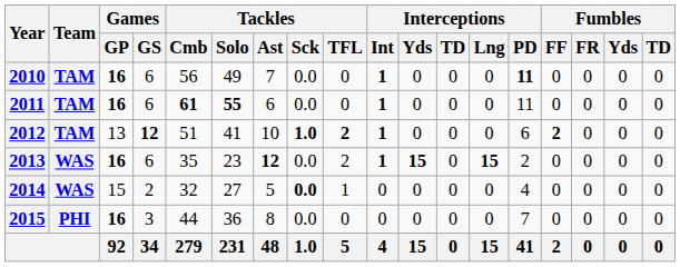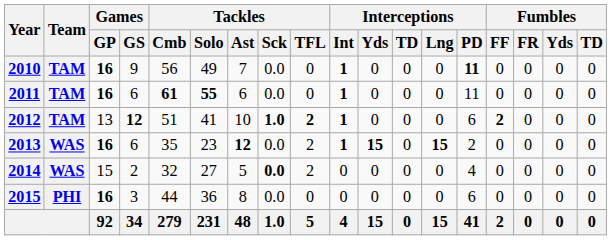 <table class="wikitable" style="text-align:center">
 <tr>
 <th rowspan="2">Year</th>
 <th rowspan="2">Team</th>
 <th colspan="2">Games</th>
 <th colspan="5">Tackles</th>
 <th colspan="5">Interceptions</th>
 <th colspan="4">Fumbles</th>
 </tr>
 <tr>
 <th>GP</th>
 <th>GS</th>
 <th>Cmb</th>
 <th>Solo</th>
 <th>Ast</th>
 <th>Sck</th>
 <th>TFL</th>
 <th>Int</th>
 <th>Yds</th>
 <th>TD</th>
 <th>Lng</th>
 <th>PD</th>
 <th>FF</th>
 <th>FR</th>
 <th>Yds</th>
 <th>TD</th>
 </tr>
 <tr>
 <th><a href='#'>2010</a></th>
 <th><a href='#'>TAM</a></th>
 <td><strong>16</strong></td>
-<td>6</td>
+<td>9</td>
 <td>56</td>
 <td>49</td>
 <td>7</td>
 <td>0.0</td>
 <td>0</td>
 <td><strong>1</strong></td>
 <td>0</td>
 <td>0</td>
 <td>0</td>
 <td><strong>11</strong></td>
 <td>0</td>
 <td>0</td>
 <td>0</td>
 <td>0</td>
 </tr>
 <tr>
 <th><a href='#'>2011</a></th>
 <th><a href='#'>TAM</a></th>
 <td><strong>16</strong></td>
 <td>6</td>
 <td><strong>61</strong></td>
 <td><strong>55</strong></td>
 <td>6</td>
 <td>0.0</td>
 <td>0</td>
 <td><strong>1</strong></td>
 <td>0</td>
 <td>0</td>
 <td>0</td>
 <td>11</td>
 <td>0</td>
 <td>0</td>
 <td>0</td>
 <td>0</td>
 </tr>
 <tr>
 <th><a href='#'>2012</a></th>
 <th><a href='#'>TAM</a></th>
 <td>13</td>
 <td><strong>12</strong></td>
 <td>51</td>
 <td>41</td>
 <td>10</td>
 <td><strong>1.0</strong></td>
 <td><strong>2</strong></td>
 <td><strong>1</strong></td>
 <td>0</td>
 <td>0</td>
 <td>0</td>
 <td>6</td>
 <td><strong>2</strong></td>
 <td>0</td>
 <td>0</td>
 <td>0</td>
 </tr>
 <tr>
 <th><a href='#'>2013</a></th>
 <th><a href='#'>WAS</a></th>
 <td><strong>16</strong></td>
 <td>6</td>
 <td>35</td>
 <td>23</td>
 <td><strong>12</strong></td>
 <td>0.0</td>
 <td>2</td>
 <td><strong>1</strong></td>
 <td><strong>15</strong></td>
 <td>0</td>
 <td><strong>15</strong></td>
 <td>2</td>
 <td>0</td>
 <td>0</td>
 <td>0</td>
 <td>0</td>
 </tr>
 <tr>
 <th><a href='#'>2014</a></th>
 <th><a href='#'>WAS</a></th>
 <td>15</td>
 <td>2</td>
 <td>32</td>
 <td>27</td>
 <td>5</td>
 <td><strong>0.0</strong></td>
-<td>1</td>
+<td>2</td>
 <td>0</td>
 <td>0</td>
 <td>0</td>
 <td>0</td>
 <td>4</td>
 <td>0</td>
 <td>0</td>
 <td>0</td>
 <td>0</td>
 </tr>
 <tr>
 <th><a href='#'>2015</a></th>
 <th><a href='#'>PHI</a></th>
 <td><strong>16</strong></td>
 <td>3</td>
 <td>44</td>
 <td>36</td>
 <td>8</td>
 <td>0.0</td>
 <td>0</td>
 <td>0</td>
 <td>0</td>
 <td>0</td>
 <td>0</td>
-<td>7</td>
+<td>6</td>
 <td>0</td>
 <td>0</td>
 <td>0</td>
 <td>0</td>
 </tr>
 <tr>
 <th colspan="2"></th>
 <th>92</th>
 <th>34</th>
 <th>279</th>
 <th>231</th>
 <th>48</th>
 <th>1.0</th>
 <th>5</th>
 <th>4</th>
 <th>15</th>
 <th>0</th>
 <th>15</th>
 <th>41</th>
 <th>2</th>
 <th>0</th>
 <th>0</th>
 <th>0</th>
 </tr>
 </table>
